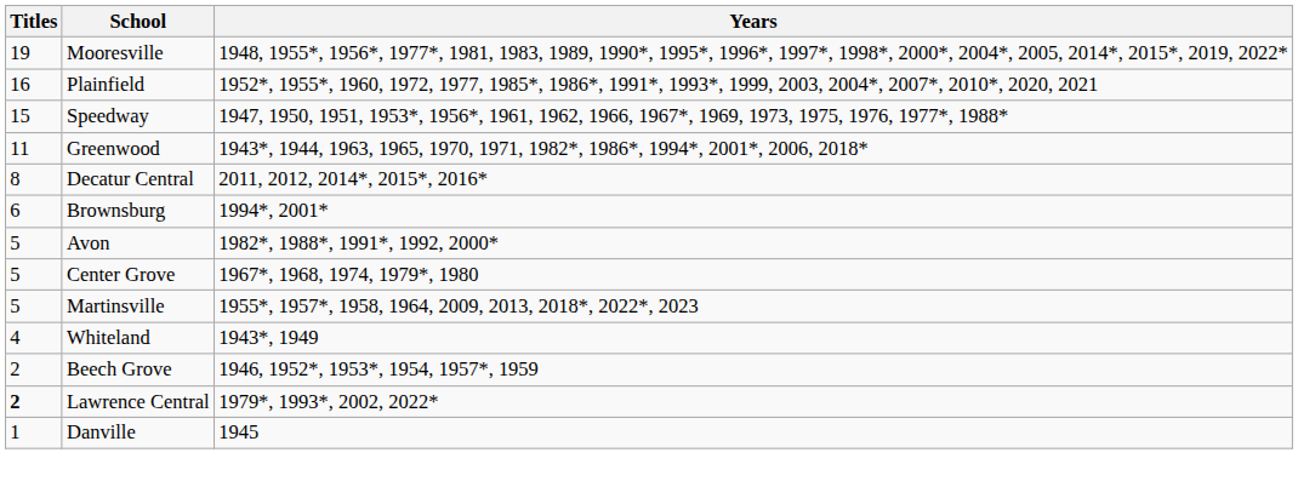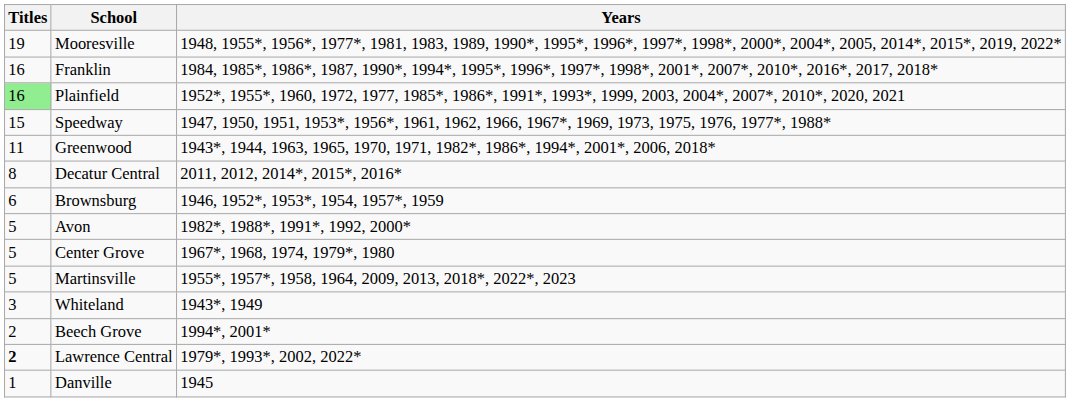 <table class="wikitable">
 <tr>
 <th>Titles</th>
 <th>School</th>
 <th>Years</th>
 </tr>
 <tr>
 <td>19</td>
 <td>Mooresville</td>
 <td>1948, 1955*, 1956*, 1977*, 1981, 1983, 1989, 1990*, 1995*, 1996*, 1997*, 1998*, 2000*, 2004*, 2005, 2014*, 2015*, 2019, 2022*</td>
 </tr>
 <tr>
 <td>16</td>
+<td>Franklin</td>
+<td>1984, 1985*, 1986*, 1987, 1990*, 1994*, 1995*, 1996*, 1997*, 1998*, 2001*, 2007*, 2010*, 2016*, 2017, 2018*</td>
+</tr>
+<tr>
+<td style="background: lightgreen;">16</td>
 <td>Plainfield</td>
 <td>1952*, 1955*, 1960, 1972, 1977, 1985*, 1986*, 1991*, 1993*, 1999, 2003, 2004*, 2007*, 2010*, 2020, 2021</td>
 </tr>
 <tr>
 <td>15</td>
 <td>Speedway</td>
 <td>1947, 1950, 1951, 1953*, 1956*, 1961, 1962, 1966, 1967*, 1969, 1973, 1975, 1976, 1977*, 1988*</td>
 </tr>
 <tr>
 <td>11</td>
 <td>Greenwood</td>
 <td>1943*, 1944, 1963, 1965, 1970, 1971, 1982*, 1986*, 1994*, 2001*, 2006, 2018*</td>
 </tr>
 <tr>
 <td>8</td>
 <td>Decatur Central</td>
 <td>2011, 2012, 2014*, 2015*, 2016*</td>
 </tr>
 <tr>
 <td>6</td>
 <td>Brownsburg</td>
-<td>1994*, 2001*</td>
+<td>1946, 1952*, 1953*, 1954, 1957*, 1959</td>
 </tr>
 <tr>
 <td>5</td>
 <td>Avon</td>
 <td>1982*, 1988*, 1991*, 1992, 2000*</td>
 </tr>
 <tr>
 <td>5</td>
 <td>Center Grove</td>
 <td>1967*, 1968, 1974, 1979*, 1980</td>
 </tr>
 <tr>
 <td>5</td>
 <td>Martinsville</td>
 <td>1955*, 1957*, 1958, 1964, 2009, 2013, 2018*, 2022*, 2023</td>
 </tr>
 <tr>
-<td>4</td>
+<td>3</td>
 <td>Whiteland</td>
 <td>1943*, 1949</td>
 </tr>
 <tr>
 <td>2</td>
 <td>Beech Grove</td>
-<td>1946, 1952*, 1953*, 1954, 1957*, 1959</td>
+<td>1994*, 2001*</td>
 </tr>
 <tr>
 <td><strong>2</strong></td>
 <td>Lawrence Central</td>
 <td>1979*, 1993*, 2002, 2022*</td>
 </tr>
 <tr>
 <td>1</td>
 <td>Danville</td>
 <td>1945</td>
 </tr>
 </table>
